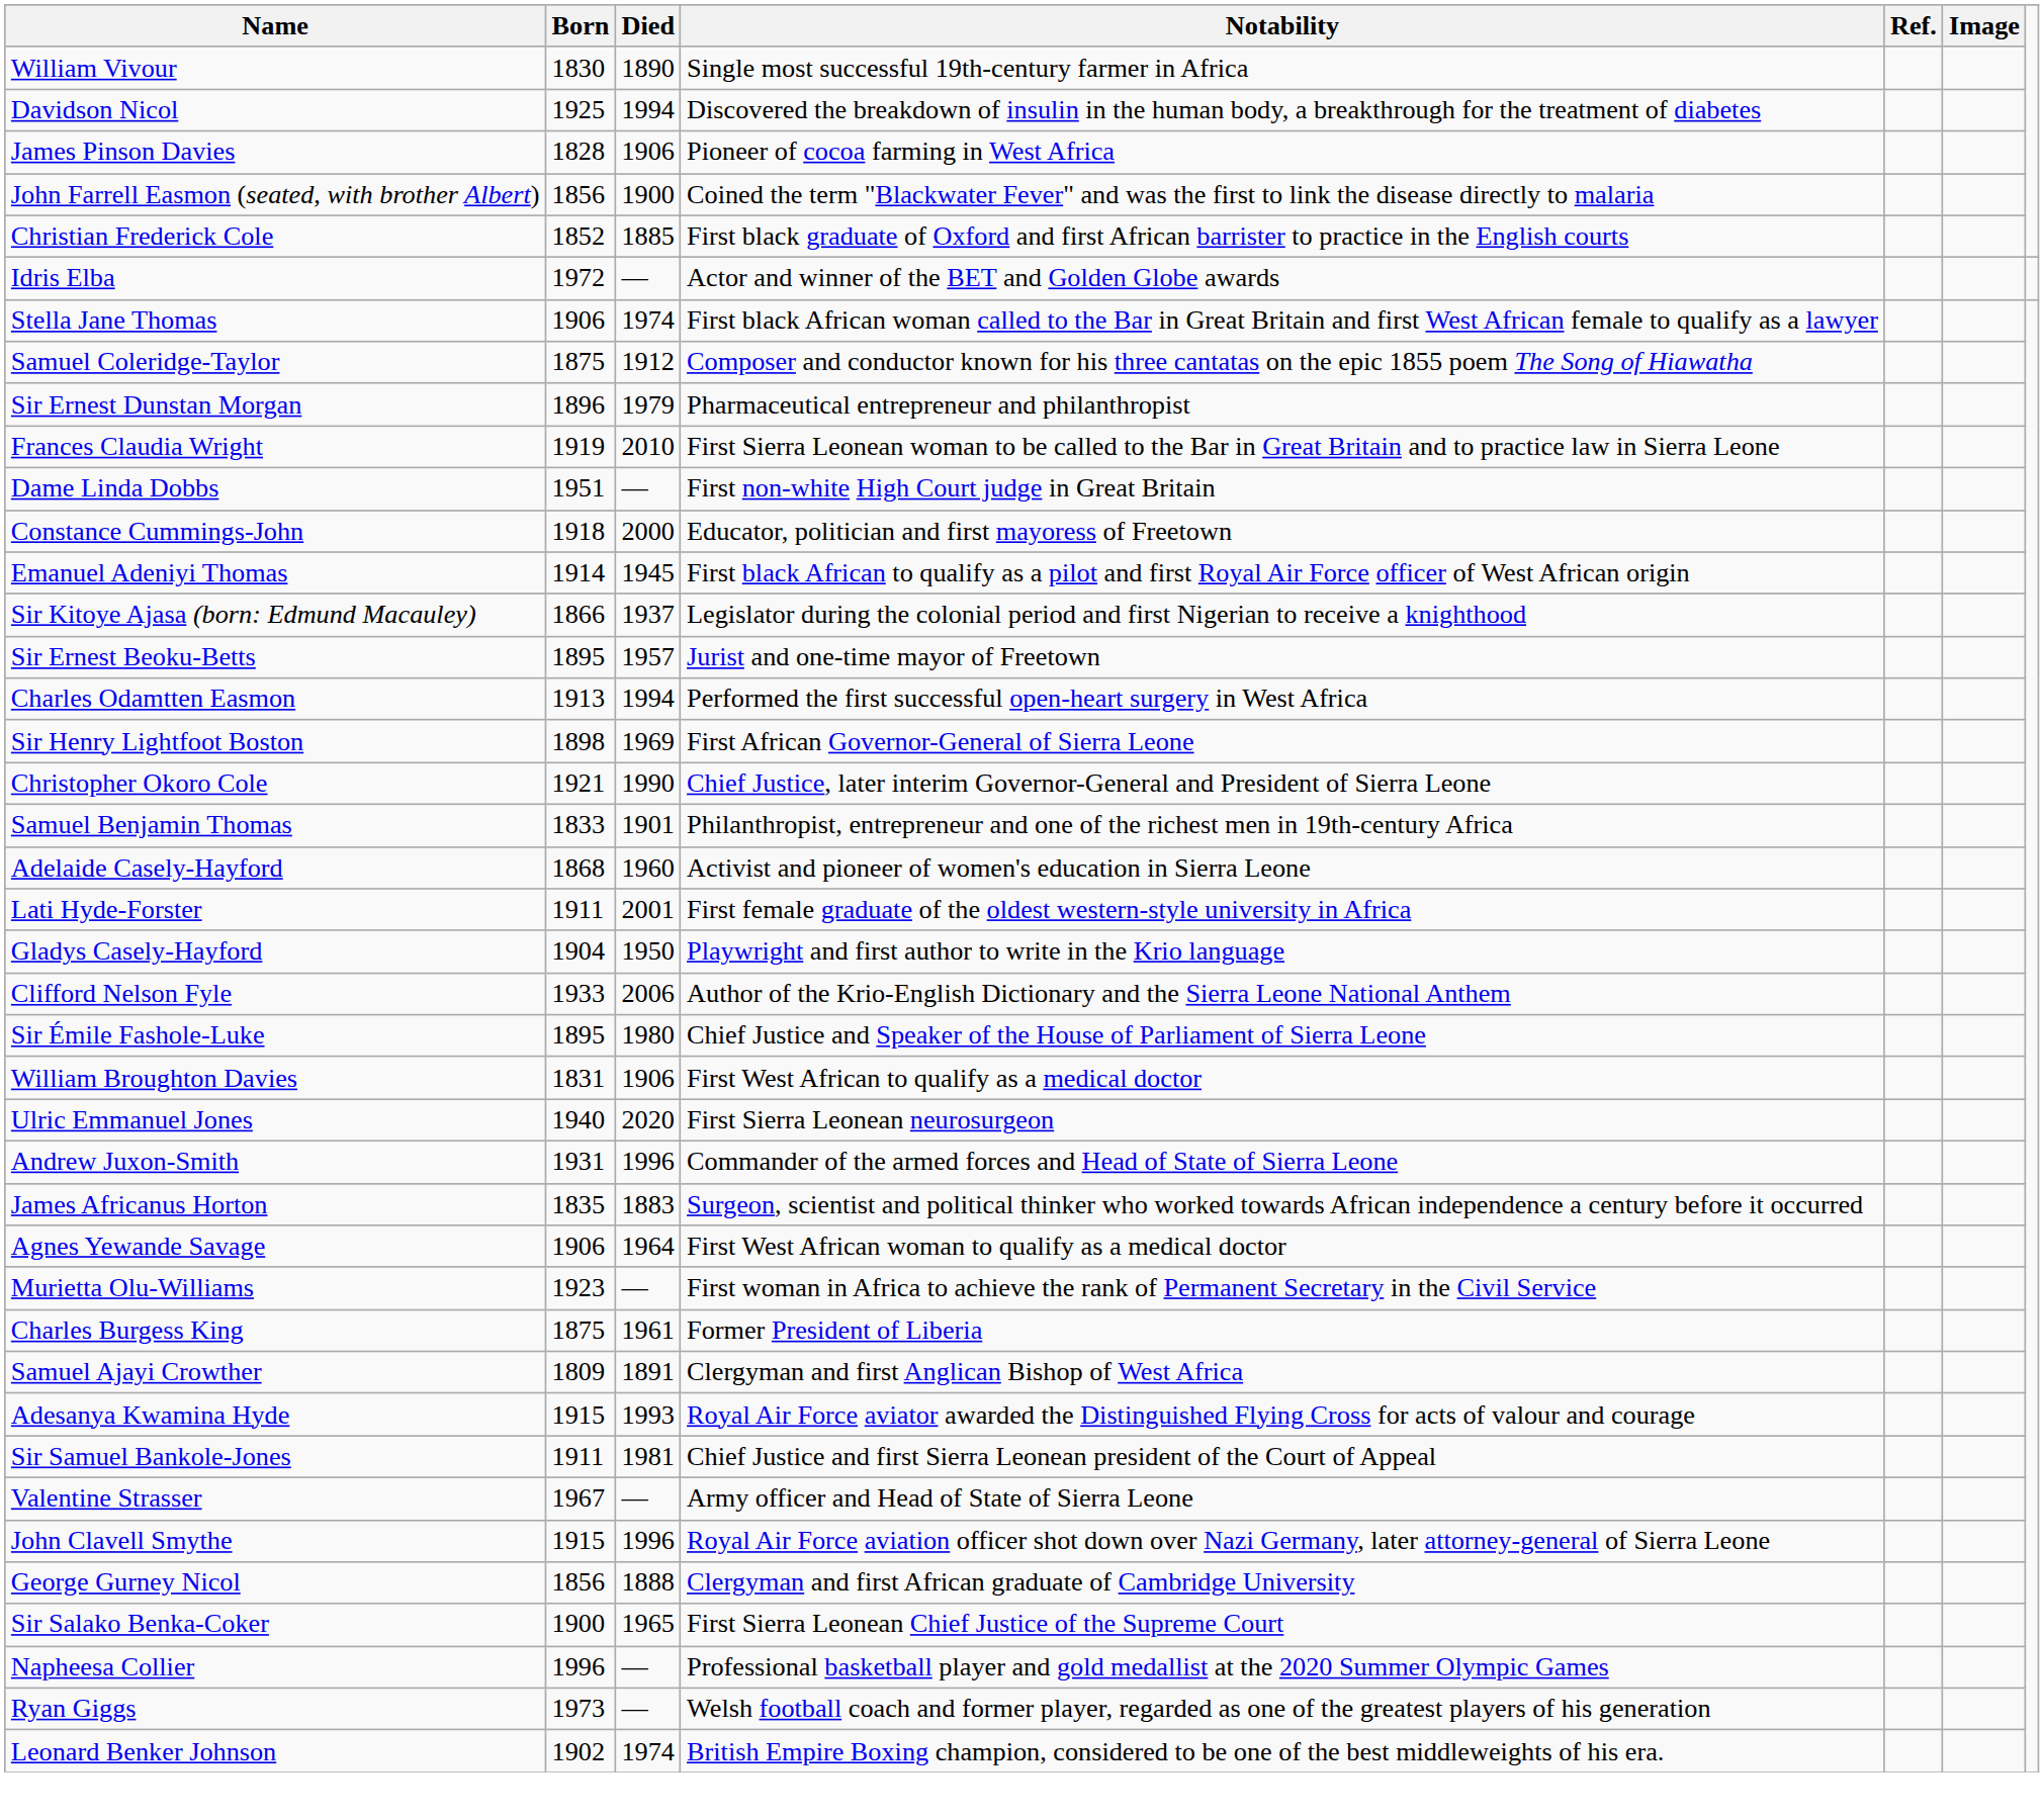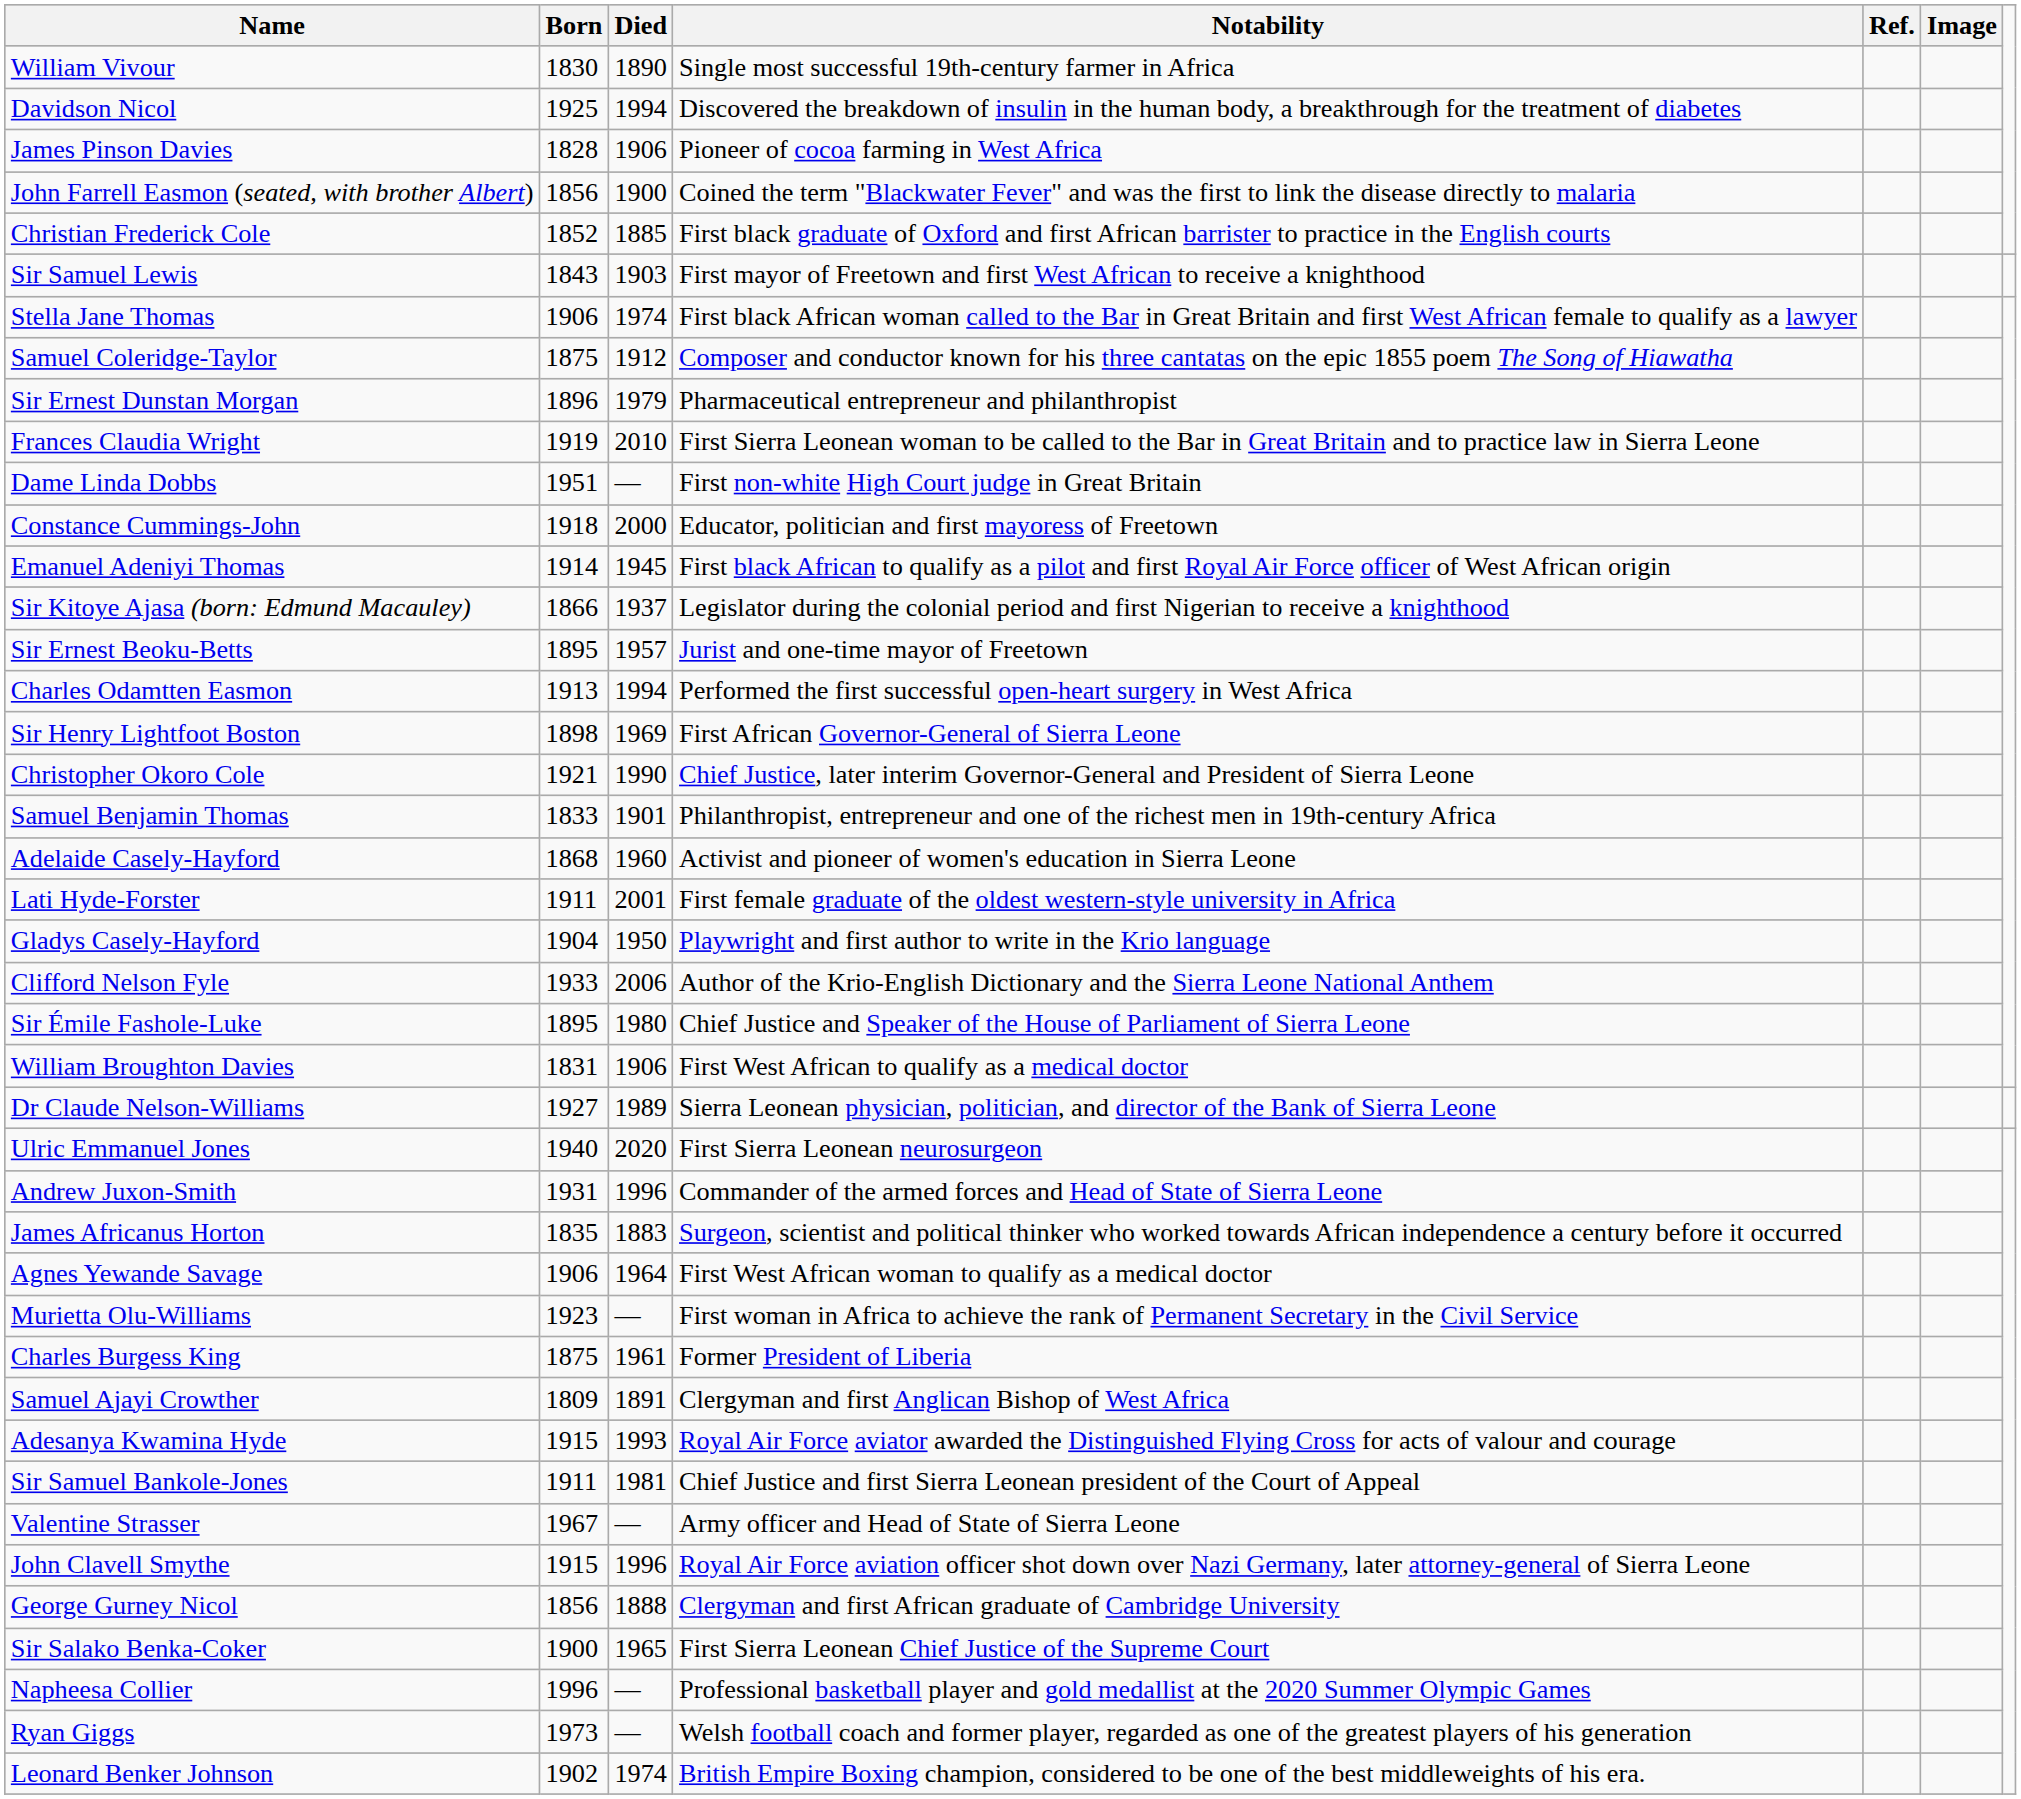 <table class="wikitable">
 <tr>
 <th>Name</th>
 <th>Born</th>
 <th>Died</th>
 <th>Notability</th>
 <th>Ref.</th>
 <th>Image</th>
 </tr>
 <tr>
 <td><a href='#'>William Vivour</a></td>
 <td>1830</td>
 <td>1890</td>
 <td>Single most successful 19th-century farmer in Africa</td>
 <td></td>
 <td></td>
 </tr>
 <tr>
 <td><a href='#'>Davidson Nicol</a></td>
 <td>1925</td>
 <td>1994</td>
 <td>Discovered the breakdown of <a href='#'>insulin</a> in the human body, a breakthrough for the treatment of <a href='#'>diabetes</a></td>
 <td></td>
 <td></td>
 </tr>
 <tr>
 <td><a href='#'>James Pinson Davies</a></td>
 <td>1828</td>
 <td>1906</td>
 <td>Pioneer of <a href='#'>cocoa</a> farming in <a href='#'>West Africa</a></td>
 <td></td>
 <td></td>
 </tr>
 <tr>
 <td><a href='#'>John Farrell Easmon</a> (<em>seated, with brother <a href='#'>Albert</a></em>)</td>
 <td>1856</td>
 <td>1900</td>
 <td>Coined the term "<a href='#'>Blackwater Fever</a>" and was the first to link the disease directly to <a href='#'>malaria</a></td>
 <td></td>
 <td></td>
 </tr>
 <tr>
 <td><a href='#'>Christian Frederick Cole</a></td>
 <td>1852</td>
 <td>1885</td>
 <td>First black <a href='#'>graduate</a> of <a href='#'>Oxford</a> and first African <a href='#'>barrister</a> to practice in the <a href='#'>English courts</a></td>
 <td></td>
 <td></td>
 </tr>
 <tr>
-<td><a href='#'>Idris Elba</a></td>
-<td>1972</td>
-<td>—</td>
-<td>Actor and winner of the <a href='#'>BET</a> and <a href='#'>Golden Globe</a> awards</td>
+<td><a href='#'>Sir Samuel Lewis</a></td>
+<td>1843</td>
+<td>1903</td>
+<td>First mayor of Freetown and first <a href='#'>West African</a> to receive a knighthood</td>
 <td></td>
 <td></td>
 <td></td>
 </tr>
 <tr>
 <td><a href='#'>Stella Jane Thomas</a></td>
 <td>1906</td>
 <td>1974</td>
 <td>First black African woman <a href='#'>called to the Bar</a> in Great Britain and first <a href='#'>West African</a> female to qualify as a <a href='#'>lawyer</a></td>
 <td></td>
 <td></td>
 </tr>
 <tr>
 <td><a href='#'>Samuel Coleridge-Taylor</a></td>
 <td>1875</td>
 <td>1912</td>
 <td><a href='#'>Composer</a> and conductor known for his <a href='#'>three cantatas</a> on the epic 1855 poem <em><a href='#'>The Song of Hiawatha</a></em></td>
 <td></td>
 <td></td>
 </tr>
 <tr>
 <td><a href='#'>Sir Ernest Dunstan Morgan</a></td>
 <td>1896</td>
 <td>1979</td>
 <td>Pharmaceutical entrepreneur and philanthropist</td>
 <td></td>
 <td></td>
 </tr>
 <tr>
 <td><a href='#'>Frances Claudia Wright</a></td>
 <td>1919</td>
 <td>2010</td>
 <td>First Sierra Leonean woman to be called to the Bar in <a href='#'>Great Britain</a> and to practice law in Sierra Leone</td>
 <td></td>
 <td></td>
 </tr>
 <tr>
 <td><a href='#'>Dame Linda Dobbs</a></td>
 <td>1951</td>
 <td>—</td>
 <td>First <a href='#'>non-white</a> <a href='#'>High Court judge</a> in Great Britain</td>
 <td><br></td>
 <td></td>
 </tr>
 <tr>
 <td><a href='#'>Constance Cummings-John</a></td>
 <td>1918</td>
 <td>2000</td>
 <td>Educator, politician and first <a href='#'>mayoress</a> of Freetown</td>
 <td></td>
 <td></td>
 </tr>
 <tr>
 <td><a href='#'>Emanuel Adeniyi Thomas</a></td>
 <td>1914</td>
 <td>1945</td>
 <td>First <a href='#'>black African</a> to qualify as a <a href='#'>pilot</a> and first <a href='#'>Royal Air Force</a> <a href='#'>officer</a> of West African origin</td>
 <td></td>
 <td></td>
 </tr>
 <tr>
 <td><a href='#'>Sir Kitoye Ajasa</a> <em>(born: Edmund Macauley)</em></td>
 <td>1866</td>
 <td>1937</td>
 <td>Legislator during the colonial period and first Nigerian to receive a <a href='#'>knighthood</a></td>
 <td></td>
 <td></td>
 </tr>
 <tr>
 <td><a href='#'>Sir Ernest Beoku-Betts</a></td>
 <td>1895</td>
 <td>1957</td>
 <td><a href='#'>Jurist</a> and one-time mayor of Freetown</td>
 <td></td>
 <td></td>
 </tr>
 <tr>
 <td><a href='#'>Charles Odamtten Easmon</a></td>
 <td>1913</td>
 <td>1994</td>
 <td>Performed the first successful <a href='#'>open-heart surgery</a> in West Africa</td>
 <td></td>
 <td></td>
 </tr>
 <tr>
 <td><a href='#'>Sir Henry Lightfoot Boston</a></td>
 <td>1898</td>
 <td>1969</td>
 <td>First African <a href='#'>Governor-General of Sierra Leone</a></td>
 <td></td>
 <td></td>
 </tr>
 <tr>
 <td><a href='#'>Christopher Okoro Cole</a></td>
 <td>1921</td>
 <td>1990</td>
 <td><a href='#'>Chief Justice</a>, later interim Governor-General and President of Sierra Leone</td>
 <td></td>
 <td></td>
 </tr>
 <tr>
 <td><a href='#'>Samuel Benjamin Thomas</a></td>
 <td>1833</td>
 <td>1901</td>
 <td>Philanthropist, entrepreneur and one of the richest men in 19th-century Africa</td>
 <td></td>
 <td></td>
 </tr>
 <tr>
 <td><a href='#'>Adelaide Casely-Hayford</a></td>
 <td>1868</td>
 <td>1960</td>
 <td>Activist and pioneer of women's education in Sierra Leone</td>
 <td></td>
 <td></td>
 </tr>
 <tr>
 <td><a href='#'>Lati Hyde-Forster</a></td>
 <td>1911</td>
 <td>2001</td>
 <td>First female <a href='#'>graduate</a> of the <a href='#'>oldest western-style university in Africa</a></td>
 <td></td>
 <td></td>
 </tr>
 <tr>
 <td><a href='#'>Gladys Casely-Hayford</a></td>
 <td>1904</td>
 <td>1950</td>
 <td><a href='#'>Playwright</a> and first author to write in the <a href='#'>Krio language</a></td>
 <td></td>
 <td></td>
 </tr>
 <tr>
 <td><a href='#'>Clifford Nelson Fyle</a></td>
 <td>1933</td>
 <td>2006</td>
 <td>Author of the Krio-English Dictionary and the <a href='#'>Sierra Leone National Anthem</a></td>
 <td></td>
 <td></td>
 </tr>
 <tr>
 <td><a href='#'>Sir Émile Fashole-Luke</a></td>
 <td>1895</td>
 <td>1980</td>
 <td>Chief Justice and <a href='#'>Speaker of the House of Parliament of Sierra Leone</a></td>
 <td></td>
 <td></td>
 </tr>
 <tr>
 <td><a href='#'>William Broughton Davies</a></td>
 <td>1831</td>
 <td>1906</td>
 <td>First West African to qualify as a <a href='#'>medical doctor</a></td>
 <td></td>
 <td></td>
 </tr>
 <tr>
+<td><a href='#'>Dr Claude Nelson-Williams</a></td>
+<td>1927</td>
+<td>1989</td>
+<td>Sierra Leonean <a href='#'>physician</a>, <a href='#'>politician</a>, and <a href='#'>director of the Bank of Sierra Leone</a></td>
+<td></td>
+<td></td>
+<td></td>
+</tr>
+<tr>
 <td><a href='#'>Ulric Emmanuel Jones</a></td>
 <td>1940</td>
 <td>2020</td>
 <td>First Sierra Leonean <a href='#'>neurosurgeon</a></td>
 <td></td>
 <td></td>
 </tr>
 <tr>
 <td><a href='#'>Andrew Juxon-Smith</a></td>
 <td>1931</td>
 <td>1996</td>
 <td>Commander of the armed forces and <a href='#'>Head of State of Sierra Leone</a></td>
 <td></td>
 <td></td>
 </tr>
 <tr>
 <td><a href='#'>James Africanus Horton</a></td>
 <td>1835</td>
 <td>1883</td>
 <td><a href='#'>Surgeon</a>, scientist and political thinker who worked towards African independence a century before it occurred</td>
 <td></td>
 <td></td>
 </tr>
 <tr>
 <td><a href='#'>Agnes Yewande Savage</a></td>
 <td>1906</td>
 <td>1964</td>
 <td>First West African woman to qualify as a medical doctor</td>
 <td></td>
 <td></td>
 </tr>
 <tr>
 <td><a href='#'>Murietta Olu-Williams</a></td>
 <td>1923</td>
 <td>—</td>
 <td>First woman in Africa to achieve the rank of <a href='#'>Permanent Secretary</a> in the <a href='#'>Civil Service</a></td>
 <td></td>
 <td></td>
 </tr>
 <tr>
 <td><a href='#'>Charles Burgess King</a></td>
 <td>1875</td>
 <td>1961</td>
 <td>Former <a href='#'>President of Liberia</a></td>
 <td></td>
 <td></td>
 </tr>
 <tr>
 <td><a href='#'>Samuel Ajayi Crowther</a></td>
 <td>1809</td>
 <td>1891</td>
 <td>Clergyman and first <a href='#'>Anglican</a> Bishop of <a href='#'>West Africa</a></td>
 <td></td>
 <td></td>
 </tr>
 <tr>
 <td><a href='#'>Adesanya Kwamina Hyde</a></td>
 <td>1915</td>
 <td>1993</td>
 <td><a href='#'>Royal Air Force</a> <a href='#'>aviator</a> awarded the <a href='#'>Distinguished Flying Cross</a> for acts of valour and courage</td>
 <td></td>
 <td></td>
 </tr>
 <tr>
 <td><a href='#'>Sir Samuel Bankole-Jones</a></td>
 <td>1911</td>
 <td>1981</td>
 <td>Chief Justice and first Sierra Leonean president of the Court of Appeal</td>
 <td></td>
 <td></td>
 </tr>
 <tr>
 <td><a href='#'>Valentine Strasser</a></td>
 <td>1967</td>
 <td>—</td>
 <td>Army officer and Head of State of Sierra Leone</td>
 <td></td>
 <td></td>
 </tr>
 <tr>
 <td><a href='#'>John Clavell Smythe</a></td>
 <td>1915</td>
 <td>1996</td>
 <td><a href='#'>Royal Air Force</a> <a href='#'>aviation</a> officer shot down over <a href='#'>Nazi Germany</a>, later  <a href='#'>attorney-general</a> of Sierra Leone</td>
 <td></td>
 <td></td>
 </tr>
 <tr>
 <td><a href='#'>George Gurney Nicol</a></td>
 <td>1856</td>
 <td>1888</td>
 <td><a href='#'>Clergyman</a> and first African graduate of <a href='#'>Cambridge University</a></td>
 <td></td>
 <td></td>
 </tr>
 <tr>
 <td><a href='#'>Sir Salako Benka-Coker</a></td>
 <td>1900</td>
 <td>1965</td>
 <td>First Sierra Leonean <a href='#'>Chief Justice of the Supreme Court</a></td>
 <td></td>
 <td></td>
 </tr>
 <tr>
 <td><a href='#'>Napheesa Collier</a></td>
 <td>1996</td>
 <td>—</td>
 <td>Professional <a href='#'>basketball</a> player and <a href='#'>gold medallist</a> at the <a href='#'>2020 Summer Olympic Games</a></td>
 <td></td>
 <td></td>
 </tr>
 <tr>
 <td><a href='#'>Ryan Giggs</a></td>
 <td>1973</td>
 <td>—</td>
 <td>Welsh <a href='#'>football</a> coach and former player, regarded as one of the greatest players of his generation</td>
 <td></td>
 <td></td>
 </tr>
 <tr>
 <td><a href='#'>Leonard Benker Johnson</a></td>
 <td>1902</td>
 <td>1974</td>
 <td><a href='#'>British Empire Boxing</a> champion, considered to be one of the best middleweights of his era.</td>
 <td></td>
 <td></td>
 </tr>
 </table>
